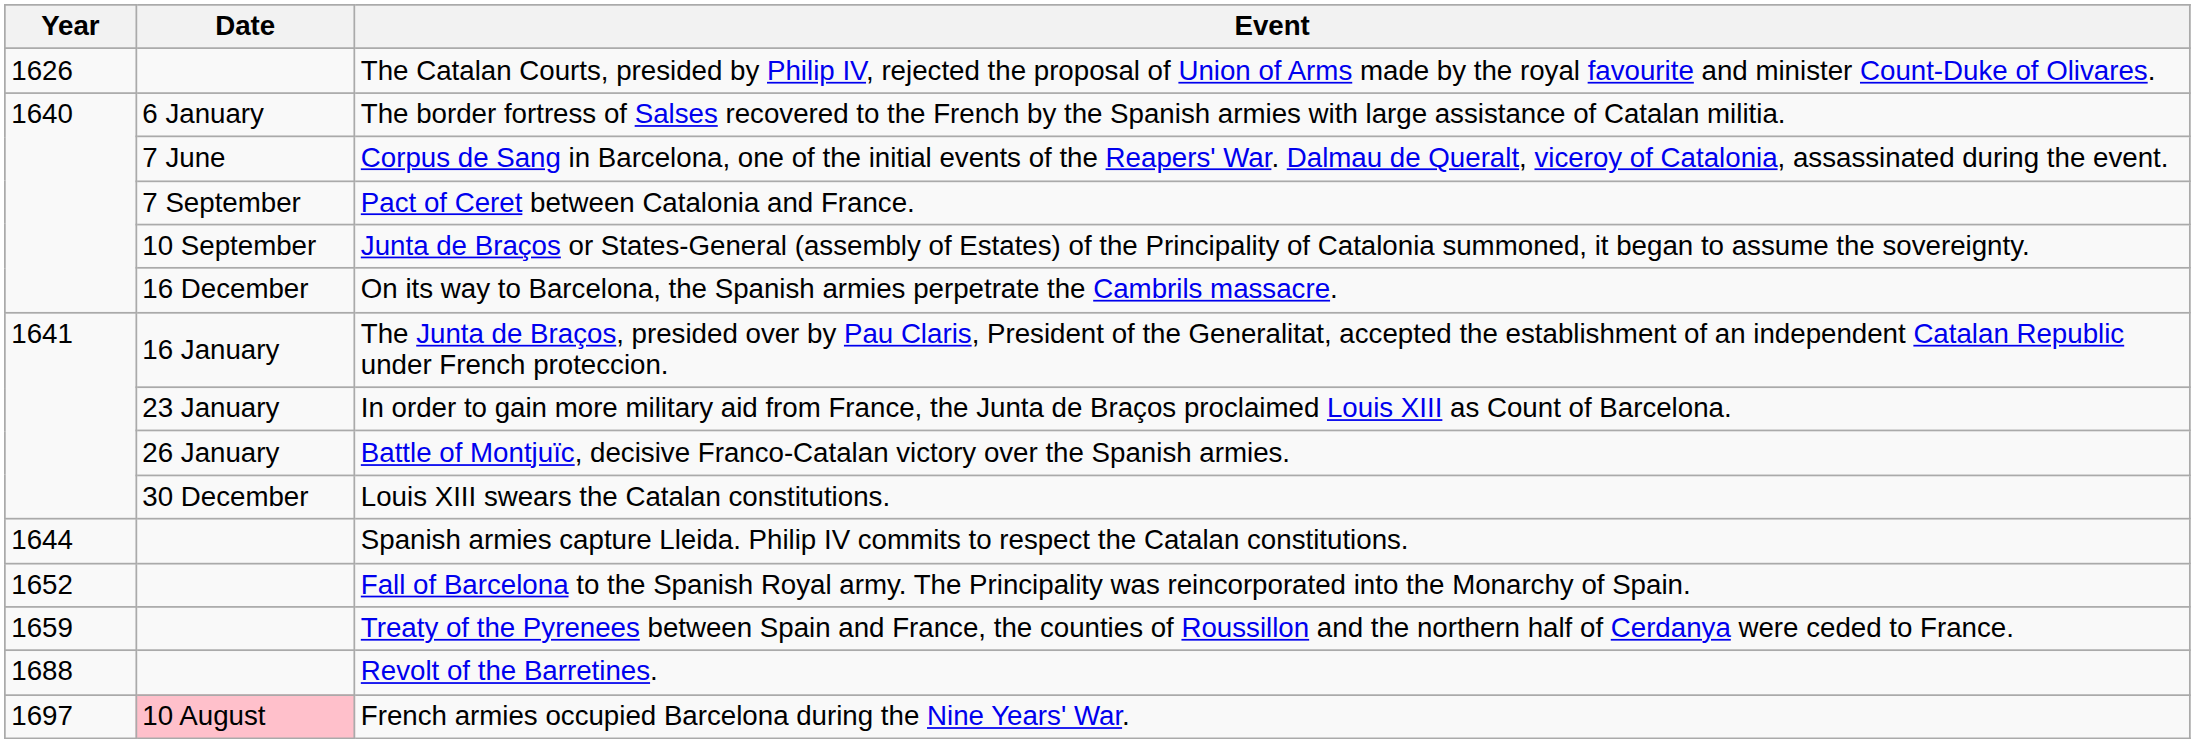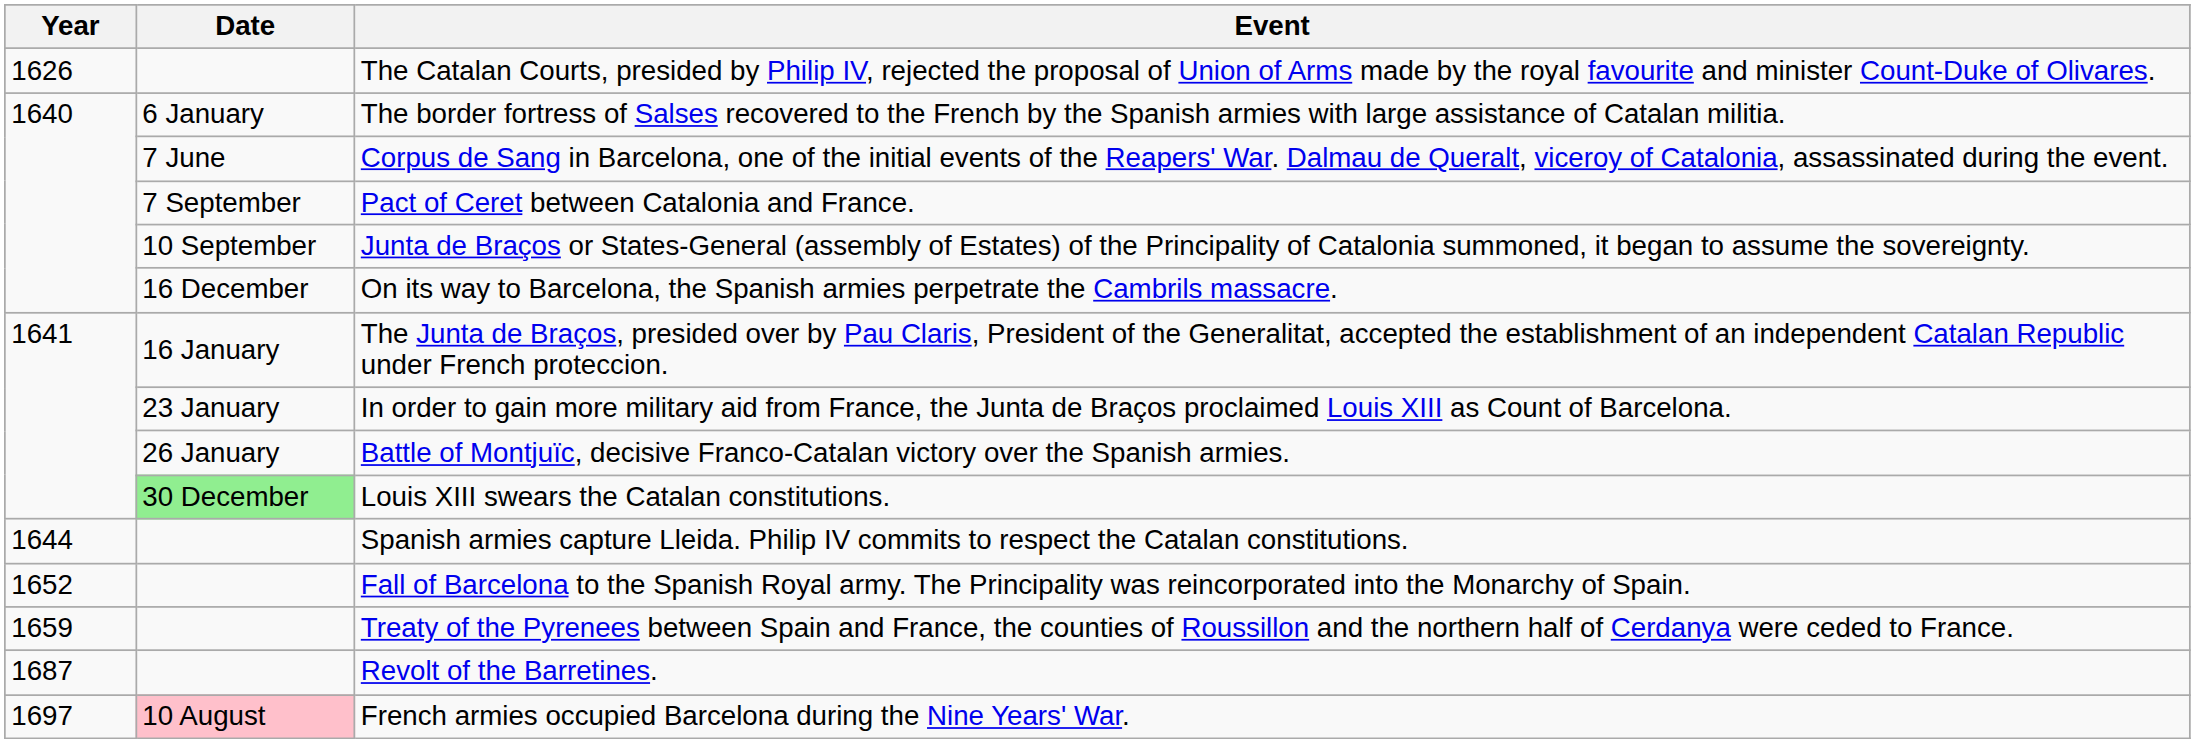 <table class="wikitable" width="100%">
 <tr>
 <th style="width:6%">Year</th>
 <th style="width:10%">Date</th>
 <th>Event</th>
 </tr>
 <tr>
 <td>1626</td>
 <td></td>
 <td>The Catalan Courts, presided by <a href='#'>Philip IV</a>, rejected the proposal of <a href='#'>Union of Arms</a> made by the royal <a href='#'>favourite</a> and minister <a href='#'>Count-Duke of Olivares</a>.</td>
 </tr>
 <tr>
 <td rowspan="5" valign="top">1640</td>
 <td>6 January</td>
 <td>The border fortress of <a href='#'>Salses</a> recovered to the French by the Spanish armies with large assistance of Catalan militia.</td>
 </tr>
 <tr>
 <td>7 June</td>
 <td><a href='#'>Corpus de Sang</a> in Barcelona, one of the initial events of the <a href='#'>Reapers' War</a>. <a href='#'>Dalmau de Queralt</a>, <a href='#'>viceroy of Catalonia</a>, assassinated during the event.</td>
 </tr>
 <tr>
 <td>7 September</td>
 <td><a href='#'>Pact of Ceret</a> between Catalonia and France.</td>
 </tr>
 <tr>
 <td>10 September</td>
 <td><a href='#'>Junta de Braços</a> or States-General (assembly of Estates) of the Principality of Catalonia summoned, it began to assume the sovereignty.</td>
 </tr>
 <tr>
 <td>16 December</td>
 <td>On its way to Barcelona, the Spanish armies perpetrate the <a href='#'>Cambrils massacre</a>.</td>
 </tr>
 <tr>
 <td rowspan="4" valign="top">1641</td>
 <td>16 January</td>
 <td>The <a href='#'>Junta de Braços</a>, presided over by <a href='#'>Pau Claris</a>, President of the Generalitat, accepted the establishment of an independent <a href='#'>Catalan Republic</a> under French proteccion.</td>
 </tr>
 <tr>
 <td>23 January</td>
 <td>In order to gain more military aid from France, the Junta de Braços proclaimed <a href='#'>Louis XIII</a> as Count of Barcelona.</td>
 </tr>
 <tr>
 <td>26 January</td>
 <td><a href='#'>Battle of Montjuïc</a>, decisive Franco-Catalan victory over the Spanish armies.</td>
 </tr>
 <tr>
-<td>30 December</td>
+<td style="background: lightgreen;">30 December</td>
 <td>Louis XIII swears the Catalan constitutions.</td>
 </tr>
 <tr>
 <td>1644</td>
 <td></td>
 <td>Spanish armies capture Lleida. Philip IV commits to respect the Catalan constitutions.</td>
 </tr>
 <tr>
 <td>1652</td>
 <td></td>
 <td><a href='#'>Fall of Barcelona</a> to the Spanish Royal army. The Principality was reincorporated into the Monarchy of Spain.</td>
 </tr>
 <tr>
 <td>1659</td>
 <td></td>
 <td><a href='#'>Treaty of the Pyrenees</a> between Spain and France, the counties of <a href='#'>Roussillon</a> and the northern half of <a href='#'>Cerdanya</a> were ceded to France.</td>
 </tr>
 <tr>
-<td>1688</td>
+<td>1687</td>
 <td></td>
 <td><a href='#'>Revolt of the Barretines</a>.</td>
 </tr>
 <tr>
 <td>1697</td>
 <td style="background: pink;">10 August</td>
 <td>French armies occupied Barcelona during the <a href='#'>Nine Years' War</a>.</td>
 </tr>
 </table>
